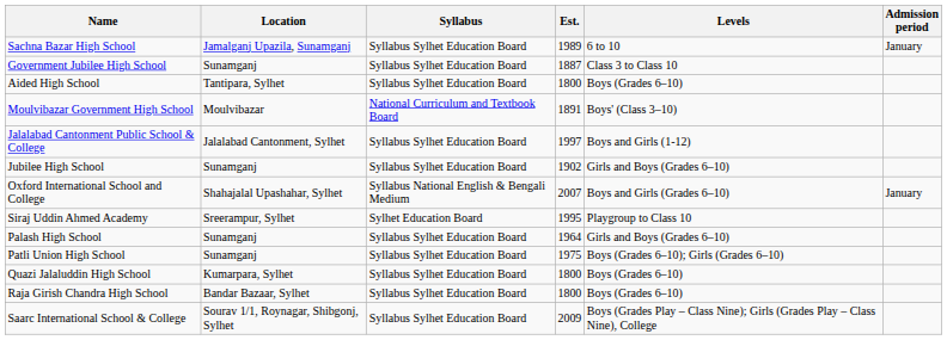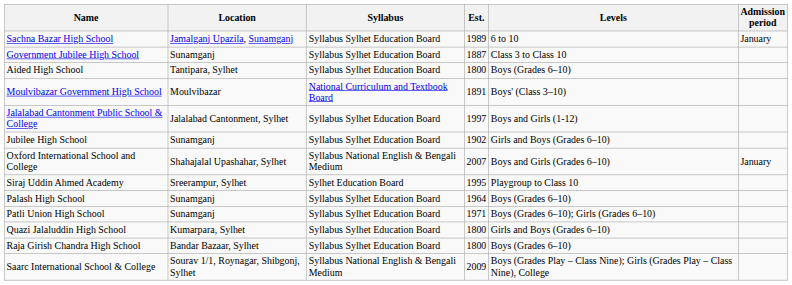 <table class="wikitable sortable" style="width:100%;">
 <tr>
 <th>Name</th>
 <th>Location</th>
 <th>Syllabus</th>
 <th>Est.</th>
 <th>Levels</th>
 <th>Admission<br>period</th>
 </tr>
 <tr>
 <td><a href='#'>Sachna Bazar High School</a></td>
 <td><a href='#'>Jamalganj Upazila</a>, <a href='#'>Sunamganj</a></td>
 <td>Syllabus Sylhet Education Board</td>
 <td>1989</td>
 <td>6 to 10</td>
 <td>January</td>
 </tr>
 <tr>
 <td><a href='#'>Government Jubilee High School</a></td>
 <td>Sunamganj</td>
 <td>Syllabus Sylhet Education Board</td>
 <td>1887</td>
 <td>Class 3 to Class 10</td>
 <td></td>
 </tr>
 <tr>
 <td>Aided High School</td>
 <td>Tantipara, Sylhet</td>
 <td>Syllabus Sylhet Education Board</td>
 <td>1800</td>
 <td>Boys (Grades 6–10)</td>
 <td></td>
 </tr>
 <tr>
 <td><a href='#'>Moulvibazar Government High School</a></td>
 <td>Moulvibazar</td>
 <td><a href='#'>National Curriculum and Textbook Board</a></td>
 <td>1891</td>
 <td>Boys' (Class 3–10)</td>
 <td></td>
 </tr>
 <tr>
 <td><a href='#'>Jalalabad Cantonment Public School & College</a></td>
 <td>Jalalabad Cantonment, Sylhet</td>
 <td>Syllabus Sylhet Education Board</td>
 <td>1997</td>
 <td>Boys and Girls (1-12)</td>
 <td></td>
 </tr>
 <tr>
 <td>Jubilee High School</td>
 <td>Sunamganj</td>
 <td>Syllabus Sylhet Education Board</td>
 <td>1902</td>
 <td>Girls and Boys (Grades 6–10)</td>
 <td></td>
 </tr>
 <tr>
 <td>Oxford International School and College</td>
 <td>Shahajalal Upashahar, Sylhet</td>
 <td>Syllabus National English & Bengali Medium</td>
 <td>2007</td>
 <td>Boys and Girls (Grades 6–10)</td>
 <td>January</td>
 </tr>
 <tr>
 <td>Siraj Uddin Ahmed Academy</td>
 <td>Sreerampur, Sylhet</td>
 <td>Sylhet Education Board</td>
 <td>1995</td>
 <td>Playgroup to Class 10</td>
 <td></td>
 </tr>
 <tr>
 <td>Palash High School</td>
 <td>Sunamganj</td>
 <td>Syllabus Sylhet Education Board</td>
 <td>1964</td>
-<td>Girls and Boys (Grades 6–10)</td>
+<td>Boys (Grades 6–10)</td>
 <td></td>
 </tr>
 <tr>
 <td>Patli Union High School</td>
 <td>Sunamganj</td>
 <td>Syllabus Sylhet Education Board</td>
-<td>1975</td>
+<td>1971</td>
 <td>Boys (Grades 6–10); Girls (Grades 6–10)</td>
 <td></td>
 </tr>
 <tr>
 <td>Quazi Jalaluddin High School</td>
 <td>Kumarpara, Sylhet</td>
 <td>Syllabus Sylhet Education Board</td>
 <td>1800</td>
-<td>Boys (Grades 6–10)</td>
+<td>Girls and Boys (Grades 6–10)</td>
 <td></td>
 </tr>
 <tr>
 <td>Raja Girish Chandra High School</td>
 <td>Bandar Bazaar, Sylhet</td>
 <td>Syllabus Sylhet Education Board</td>
 <td>1800</td>
 <td>Boys (Grades 6–10)</td>
 <td></td>
 </tr>
 <tr>
 <td>Saarc International School & College</td>
 <td>Sourav 1/1, Roynagar, Shibgonj, Sylhet</td>
-<td>Syllabus Sylhet Education Board</td>
+<td>Syllabus National English & Bengali Medium</td>
 <td>2009</td>
 <td>Boys (Grades Play – Class Nine); Girls (Grades Play – Class Nine), College</td>
 <td></td>
 </tr>
 </table>
